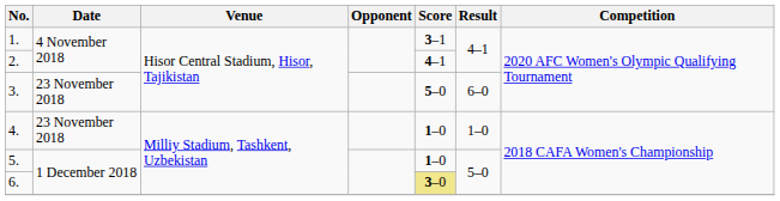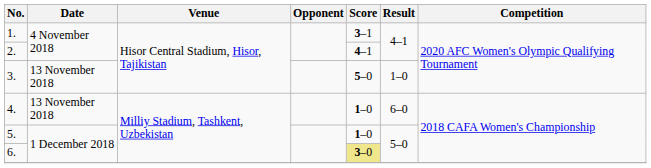 <table class="wikitable">
 <tr>
 <th>No.</th>
 <th>Date</th>
 <th>Venue</th>
 <th>Opponent</th>
 <th>Score</th>
 <th>Result</th>
 <th>Competition</th>
 </tr>
 <tr>
 <td>1.</td>
 <td rowspan=2>4 November 2018</td>
 <td rowspan=3>Hisor Central Stadium, <a href='#'>Hisor</a>, <a href='#'>Tajikistan</a></td>
 <td rowspan=2></td>
 <td align=center><strong>3</strong>–1</td>
 <td rowspan=2 align=center>4–1</td>
 <td rowspan=3><a href='#'>2020 AFC Women's Olympic Qualifying Tournament</a></td>
 </tr>
 <tr>
 <td>2.</td>
 <td align=center><strong>4</strong>–1</td>
 </tr>
 <tr>
 <td>3.</td>
-<td>23 November 2018</td>
+<td>13 November 2018</td>
 <td></td>
 <td align=center><strong>5</strong>–0</td>
-<td align=center>6–0</td>
+<td align=center>1–0</td>
 </tr>
 <tr>
 <td>4.</td>
-<td>23 November 2018</td>
+<td>13 November 2018</td>
 <td rowspan=3><a href='#'>Milliy Stadium</a>, <a href='#'>Tashkent</a>, <a href='#'>Uzbekistan</a></td>
 <td></td>
 <td align=center><strong>1</strong>–0</td>
-<td align=center>1–0</td>
+<td align=center>6–0</td>
 <td rowspan=3><a href='#'>2018 CAFA Women's Championship</a></td>
 </tr>
 <tr>
 <td>5.</td>
 <td rowspan=2>1 December 2018</td>
 <td rowspan=2></td>
 <td align=center><strong>1</strong>–0</td>
 <td rowspan=2 align=center>5–0</td>
 </tr>
 <tr>
 <td>6.</td>
 <td align=center style="background: khaki;"><strong>3</strong>–0</td>
 </tr>
 <tr>
 </tr>
 </table>
